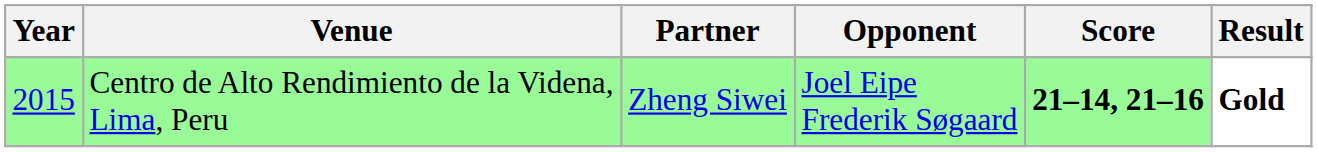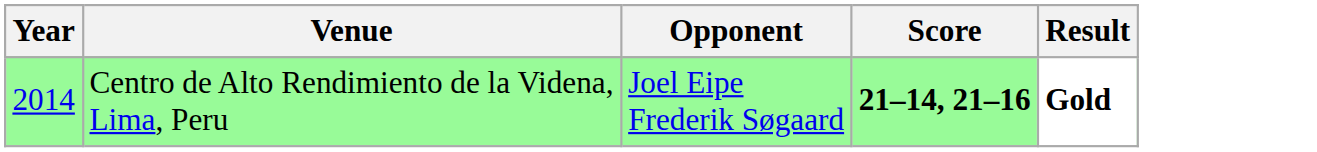 <table class="sortable wikitable" style="font-size: 90%;">
 <tr>
 <th>Year</th>
 <th>Venue</th>
-<th>Partner</th>
 <th>Opponent</th>
 <th>Score</th>
 <th>Result</th>
 </tr>
 <tr style="background:#98FB98">
-<td align="center"><a href='#'>2015</a></td>
+<td align="center"><a href='#'>2014</a></td>
 <td align="left">Centro de Alto Rendimiento de la Videna,<br><a href='#'>Lima</a>, Peru</td>
-<td align="left"> <a href='#'>Zheng Siwei</a></td>
 <td align="left"> <a href='#'>Joel Eipe</a> <br>  <a href='#'>Frederik Søgaard</a></td>
 <td align="left"><strong>21–14, 21–16</strong></td>
 <td style="text-align:left; background:white"> <strong>Gold</strong></td>
 </tr>
 </table>
